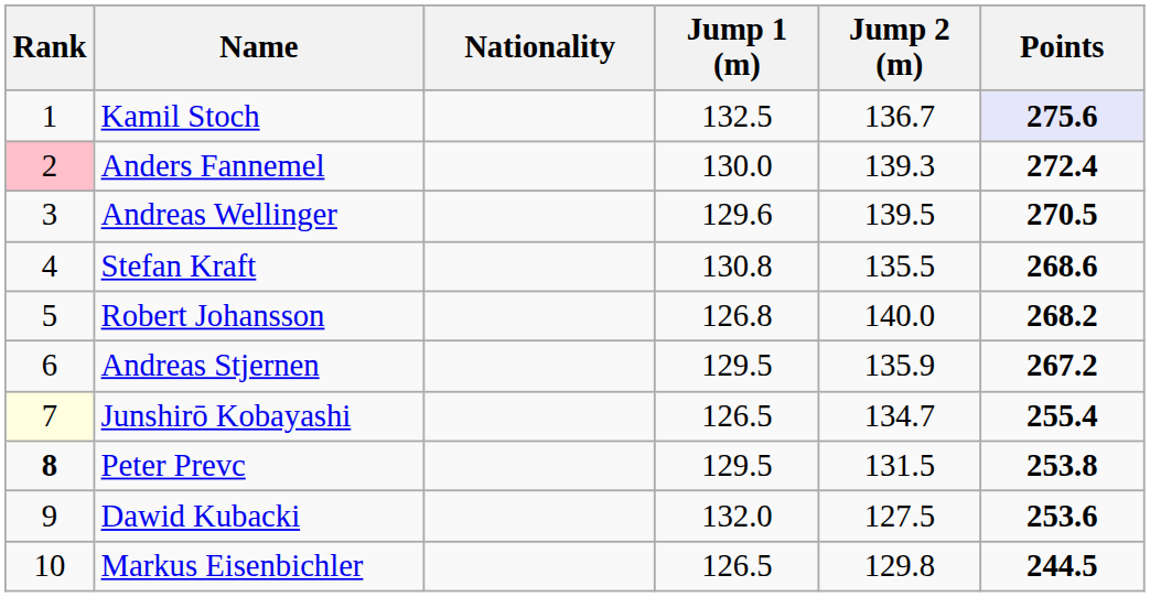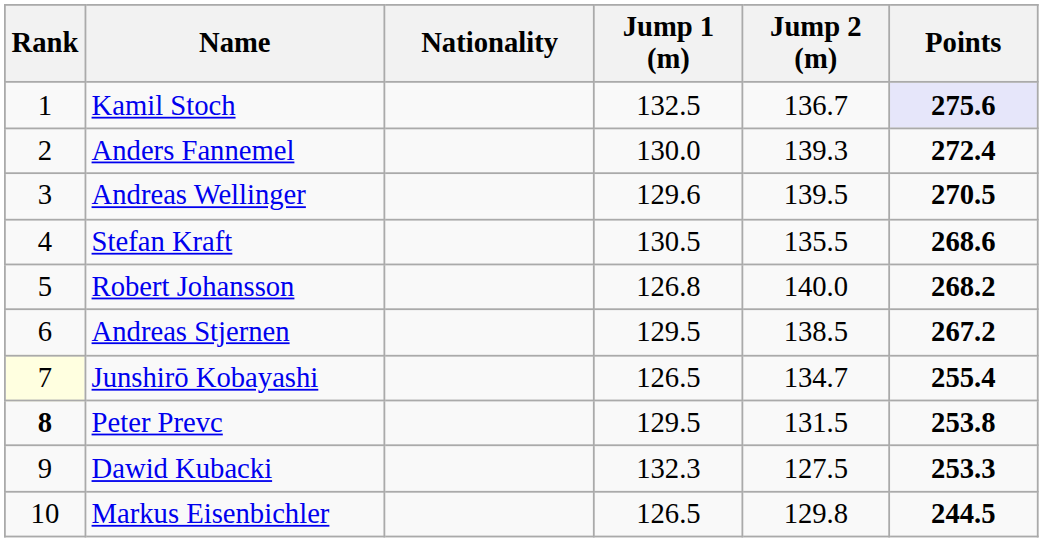 <table class="wikitable sortable" style="text-align: center;">
 <tr>
 <th align=center>Rank</th>
 <th width=160>Name</th>
 <th width=110>Nationality</th>
 <th width=75>Jump 1 (m)</th>
 <th width=75>Jump 2 (m)</th>
 <th width=75>Points</th>
 </tr>
 <tr>
 <td>1</td>
 <td align=left><a href='#'>Kamil Stoch</a></td>
 <td align=left></td>
 <td>132.5</td>
 <td>136.7</td>
 <td style="background: lavender;"><strong>275.6</strong></td>
 </tr>
 <tr>
-<td style="background: pink;">2</td>
+<td>2</td>
 <td align=left><a href='#'>Anders Fannemel</a></td>
 <td align=left></td>
 <td>130.0</td>
 <td>139.3</td>
 <td><strong>272.4</strong></td>
 </tr>
 <tr>
 <td>3</td>
 <td align=left><a href='#'>Andreas Wellinger</a></td>
 <td align=left></td>
 <td>129.6</td>
 <td>139.5</td>
 <td><strong>270.5</strong></td>
 </tr>
 <tr>
 <td>4</td>
 <td align=left><a href='#'>Stefan Kraft</a></td>
 <td align=left></td>
-<td>130.8</td>
+<td>130.5</td>
 <td>135.5</td>
 <td><strong>268.6</strong></td>
 </tr>
 <tr>
 <td>5</td>
 <td align=left><a href='#'>Robert Johansson</a></td>
 <td align=left></td>
 <td>126.8</td>
 <td>140.0</td>
 <td><strong>268.2</strong></td>
 </tr>
 <tr>
 <td>6</td>
 <td align=left><a href='#'>Andreas Stjernen</a></td>
 <td align=left></td>
 <td>129.5</td>
-<td>135.9</td>
+<td>138.5</td>
 <td><strong>267.2</strong></td>
 </tr>
 <tr>
 <td style="background: lightyellow;">7</td>
 <td align=left><a href='#'>Junshirō Kobayashi</a></td>
 <td align=left></td>
 <td>126.5</td>
 <td>134.7</td>
 <td><strong>255.4</strong></td>
 </tr>
 <tr>
 <td><strong>8</strong></td>
 <td align=left><a href='#'>Peter Prevc</a></td>
 <td align=left></td>
 <td>129.5</td>
 <td>131.5</td>
 <td><strong>253.8</strong></td>
 </tr>
 <tr>
 <td>9</td>
 <td align=left><a href='#'>Dawid Kubacki</a></td>
 <td align=left></td>
-<td>132.0</td>
+<td>132.3</td>
 <td>127.5</td>
-<td><strong>253.6</strong></td>
+<td><strong>253.3</strong></td>
 </tr>
 <tr>
 <td>10</td>
 <td align=left><a href='#'>Markus Eisenbichler</a></td>
 <td align=left></td>
 <td>126.5</td>
 <td>129.8</td>
 <td><strong>244.5</strong></td>
 </tr>
 </table>
